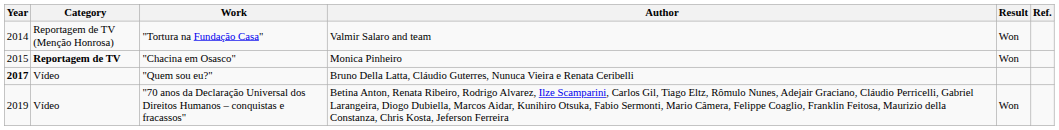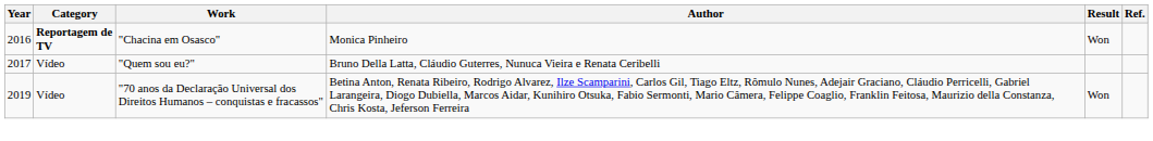 <table class="wikitable">
 <tr>
 <th>Year</th>
 <th>Category</th>
 <th>Work</th>
 <th>Author</th>
 <th>Result</th>
 <th>Ref.</th>
 </tr>
 <tr>
-<td>2014</td>
-<td>Reportagem de TV (Menção Honrosa)</td>
-<td>"Tortura na <a href='#'>Fundação Casa</a>"</td>
-<td>Valmir Salaro and team</td>
-<td>Won</td>
-<td></td>
-</tr>
-<tr>
-<td>2015</td>
+<td>2016</td>
 <td><strong>Reportagem de TV</strong></td>
 <td>"Chacina em Osasco"</td>
 <td>Monica Pinheiro</td>
 <td>Won</td>
 <td></td>
 </tr>
 <tr>
-<td><strong>2017</strong></td>
+<td>2017</td>
 <td>Vídeo</td>
 <td>"Quem sou eu?"</td>
 <td>Bruno Della Latta, Cláudio Guterres, Nunuca Vieira e Renata Ceribelli</td>
 <td></td>
 <td></td>
 </tr>
 <tr>
 <td>2019</td>
 <td>Vídeo</td>
 <td>"70 anos da Declaração Universal dos Direitos Humanos – conquistas e fracassos"</td>
 <td>Betina Anton, Renata Ribeiro, Rodrigo Alvarez, <a href='#'>Ilze Scamparini</a>, Carlos Gil, Tiago Eltz, Rômulo Nunes, Adejair Graciano, Cláudio Perricelli, Gabriel Larangeira, Diogo Dubiella, Marcos Aidar, Kunihiro Otsuka, Fabio Sermonti, Mario Câmera, Felippe Coaglio, Franklin Feitosa, Maurizio della Constanza, Chris Kosta, Jeferson Ferreira</td>
 <td>Won</td>
 <td></td>
 </tr>
 </table>
